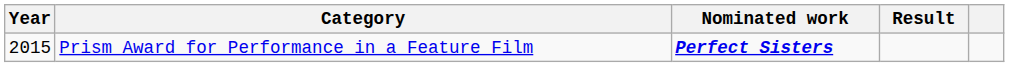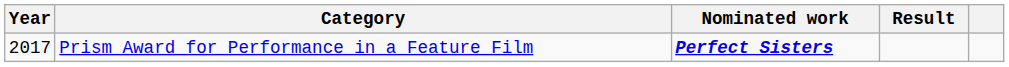 <table class="wikitable">
 <tr>
 <th>Year</th>
 <th width="450">Category</th>
 <th width="148">Nominated work</th>
 <th width="60">Result</th>
 <th width="20" class="unsortable"></th>
 </tr>
 <tr>
-<td>2015</td>
+<td>2017</td>
 <td><a href='#'>Prism Award for Performance in a Feature Film</a></td>
 <td><strong><em><a href='#'>Perfect Sisters</a></em></strong></td>
 <td></td>
 <td></td>
 </tr>
 </table>
